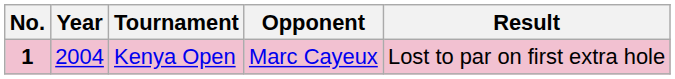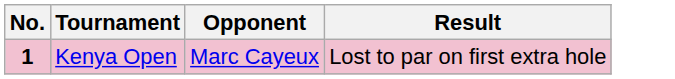 <table class="wikitable" style="font-size:95%;">
 <tr>
 <th>No.</th>
-<th>Year</th>
 <th>Tournament</th>
 <th>Opponent</th>
 <th>Result</th>
 </tr>
 <tr style="background:#F2C1D1;">
 <td align=center><strong>1</strong></td>
-<td><a href='#'>2004</a></td>
 <td><a href='#'>Kenya Open</a></td>
 <td> <a href='#'>Marc Cayeux</a></td>
 <td>Lost to par on first extra hole</td>
 </tr>
 </table>
